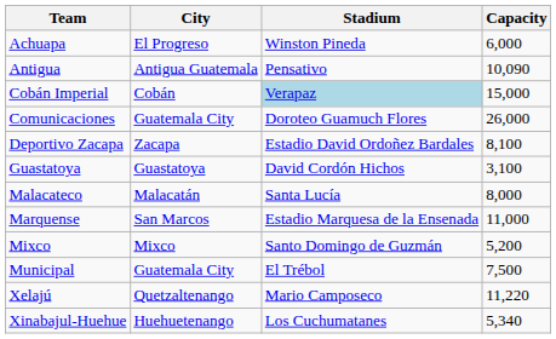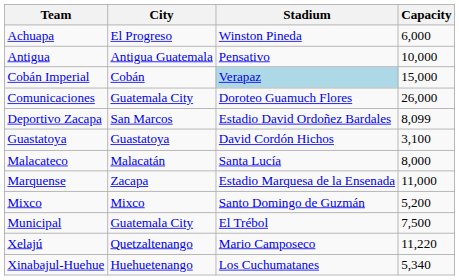 <table class="wikitable sortable" style="text-align: left;">
 <tr>
 <th>Team</th>
 <th>City</th>
 <th>Stadium</th>
 <th>Capacity</th>
 </tr>
 <tr>
 <td><a href='#'>Achuapa</a></td>
 <td><a href='#'>El Progreso</a></td>
 <td><a href='#'>Winston Pineda</a></td>
 <td>6,000</td>
 </tr>
 <tr>
 <td><a href='#'>Antigua</a></td>
 <td><a href='#'>Antigua Guatemala</a></td>
 <td><a href='#'>Pensativo</a></td>
-<td>10,090</td>
+<td>10,000</td>
 </tr>
 <tr>
 <td><a href='#'>Cobán Imperial</a></td>
 <td><a href='#'>Cobán</a></td>
 <td style="background: lightblue;"><a href='#'>Verapaz</a></td>
 <td>15,000</td>
 </tr>
 <tr>
 <td><a href='#'>Comunicaciones</a></td>
 <td><a href='#'>Guatemala City</a></td>
 <td><a href='#'>Doroteo Guamuch Flores</a></td>
 <td>26,000</td>
 </tr>
 <tr>
 <td><a href='#'>Deportivo Zacapa</a></td>
-<td><a href='#'>Zacapa</a></td>
+<td><a href='#'>San Marcos</a></td>
 <td><a href='#'>Estadio David Ordoñez Bardales</a></td>
-<td>8,100</td>
+<td>8,099</td>
 </tr>
 <tr>
 <td><a href='#'>Guastatoya</a></td>
 <td><a href='#'>Guastatoya</a></td>
 <td><a href='#'>David Cordón Hichos</a></td>
 <td>3,100</td>
 </tr>
 <tr>
 <td><a href='#'>Malacateco</a></td>
 <td><a href='#'>Malacatán</a></td>
 <td><a href='#'>Santa Lucía</a></td>
 <td>8,000</td>
 </tr>
 <tr>
 <td><a href='#'>Marquense</a></td>
-<td><a href='#'>San Marcos</a></td>
+<td><a href='#'>Zacapa</a></td>
 <td><a href='#'>Estadio Marquesa de la Ensenada</a></td>
 <td>11,000</td>
 </tr>
 <tr>
 <td><a href='#'>Mixco</a></td>
 <td><a href='#'>Mixco</a></td>
 <td><a href='#'>Santo Domingo de Guzmán</a></td>
 <td>5,200</td>
 </tr>
 <tr>
 <td><a href='#'>Municipal</a></td>
 <td><a href='#'>Guatemala City</a></td>
 <td><a href='#'>El Trébol</a></td>
 <td>7,500</td>
 </tr>
 <tr>
 <td><a href='#'>Xelajú</a></td>
 <td><a href='#'>Quetzaltenango</a></td>
 <td><a href='#'>Mario Camposeco</a></td>
 <td>11,220</td>
 </tr>
 <tr>
 <td><a href='#'>Xinabajul-Huehue</a></td>
 <td><a href='#'>Huehuetenango</a></td>
 <td><a href='#'>Los Cuchumatanes</a></td>
 <td>5,340</td>
 </tr>
 </table>
